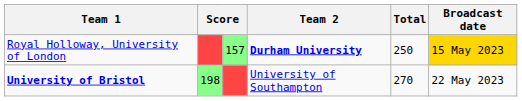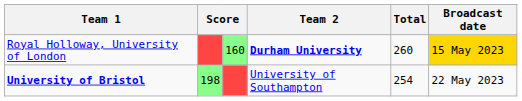 <table class="wikitable">
 <tr>
 <th>Team 1</th>
 <th colspan="2">Score</th>
 <th>Team 2</th>
 <th>Total</th>
 <th>Broadcast date</th>
 </tr>
 <tr>
 <td><a href='#'>Royal Holloway, University of London</a></td>
 <td style="background:#f44;"></td>
-<td style="background:#88ff88">157</td>
+<td style="background:#88ff88">160</td>
 <td><strong><a href='#'>Durham University</a></strong></td>
-<td>250</td>
+<td>260</td>
 <td style="background: gold;">15 May 2023</td>
 </tr>
 <tr>
 <td><strong><a href='#'>University of Bristol</a></strong></td>
 <td style="background:#88ff88">198</td>
 <td style="background:#f44;"></td>
 <td><a href='#'>University of Southampton</a></td>
-<td>270</td>
+<td>254</td>
 <td>22 May 2023</td>
 </tr>
 </table>
